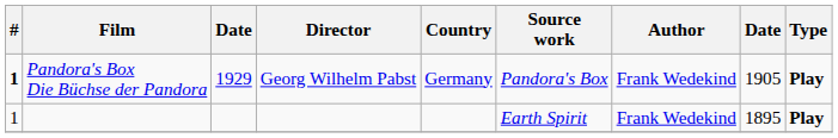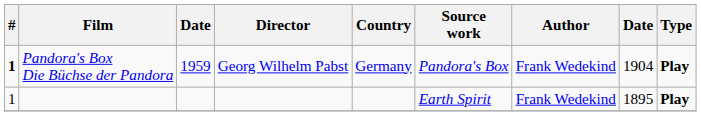 <table class="wikitable">
 <tr>
 <th>#</th>
 <th>Film</th>
 <th>Date</th>
 <th>Director</th>
 <th>Country</th>
 <th>Source<br>work</th>
 <th>Author</th>
 <th>Date</th>
 <th>Type</th>
 </tr>
 <tr>
 <td><strong>1</strong></td>
 <td><em><a href='#'>Pandora's Box</a></em><br><em><a href='#'>Die Büchse der Pandora</a></em></td>
-<td><a href='#'>1929</a></td>
+<td><a href='#'>1959</a></td>
 <td><a href='#'>Georg Wilhelm Pabst</a></td>
 <td><a href='#'>Germany</a></td>
 <td><em><a href='#'>Pandora's Box</a></em></td>
 <td><a href='#'>Frank Wedekind</a></td>
-<td>1905</td>
+<td>1904</td>
 <td><strong>Play</strong></td>
 </tr>
 <tr>
 <td>1</td>
 <td></td>
 <td></td>
 <td></td>
 <td></td>
 <td><em><a href='#'>Earth Spirit</a></em></td>
 <td><a href='#'>Frank Wedekind</a></td>
 <td>1895</td>
 <td><strong>Play</strong></td>
 </tr>
 <tr>
 </tr>
 </table>
